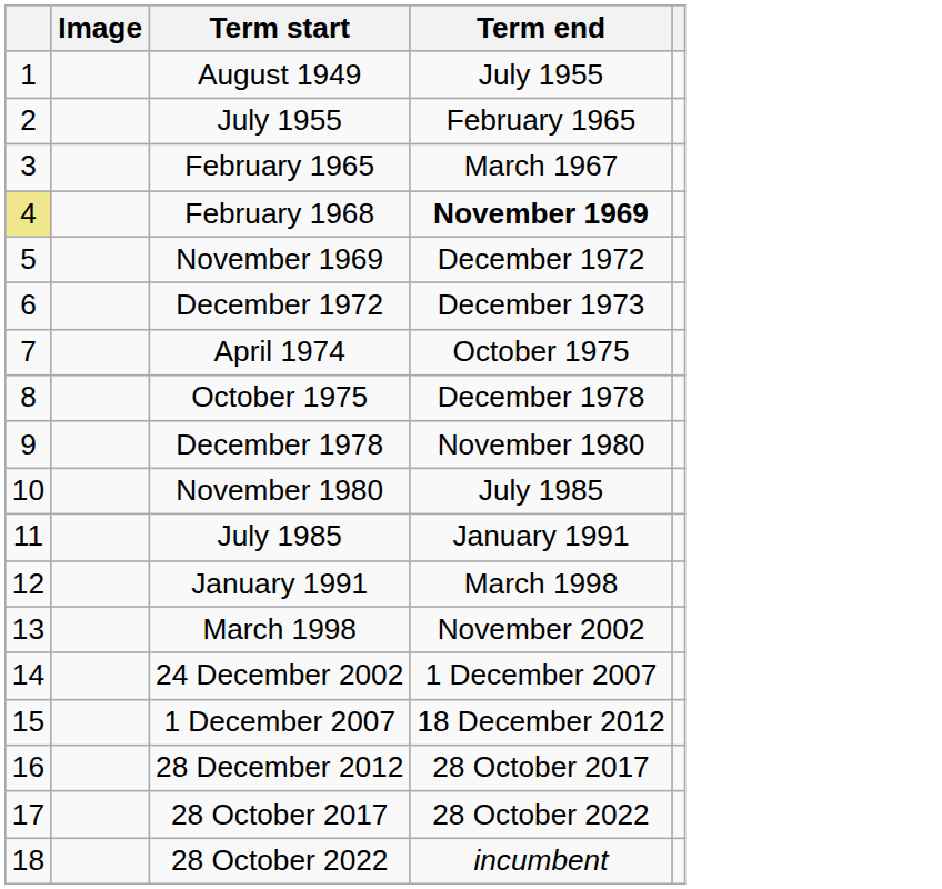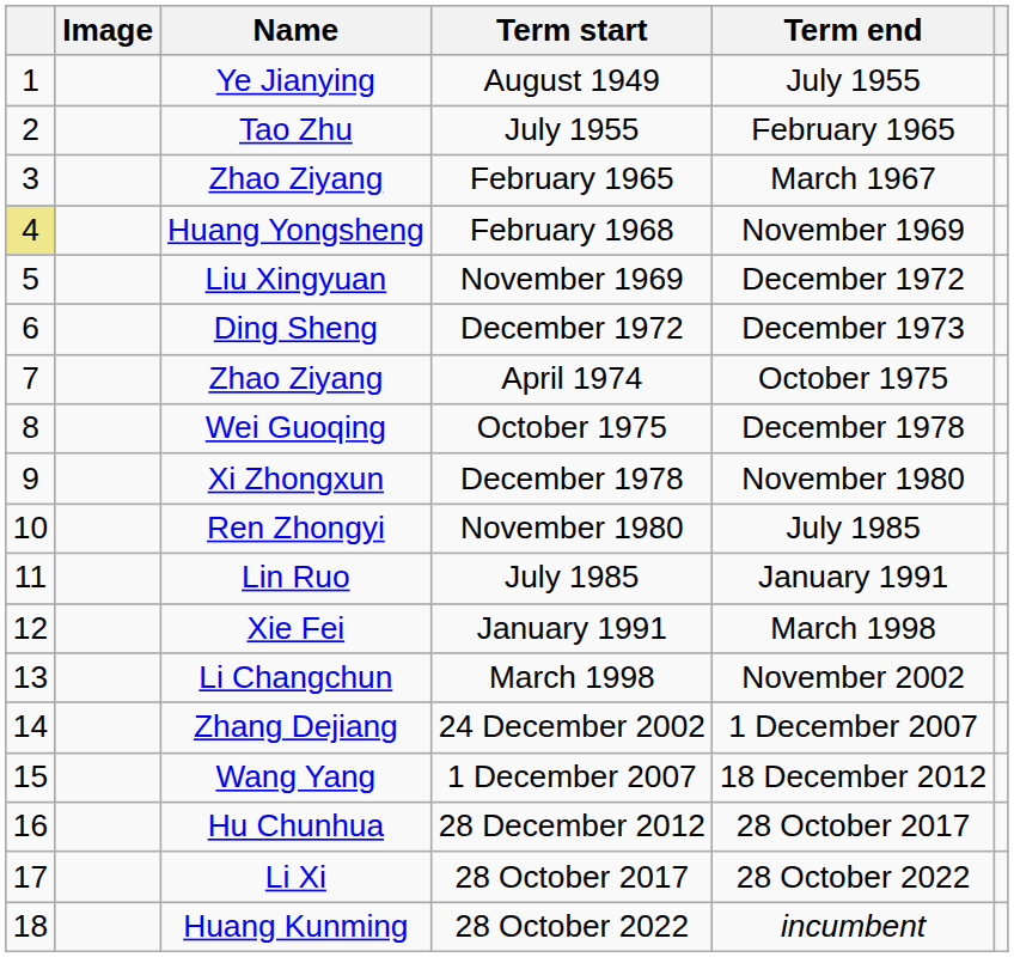 <table class="wikitable" style="text-align:center">
 <tr>
 <th></th>
 <th>Image</th>
+<th>Name</th>
 <th>Term start</th>
 <th>Term end</th>
 <th></th>
 </tr>
 <tr>
 <td>1</td>
 <td></td>
+<td><a href='#'>Ye Jianying</a></td>
 <td>August 1949</td>
 <td>July 1955</td>
 <td></td>
 </tr>
 <tr>
 <td>2</td>
 <td></td>
+<td><a href='#'>Tao Zhu</a></td>
 <td>July 1955</td>
 <td>February 1965</td>
 <td></td>
 </tr>
 <tr>
 <td>3</td>
 <td></td>
+<td><a href='#'>Zhao Ziyang</a></td>
 <td>February 1965</td>
 <td>March 1967</td>
 <td></td>
 </tr>
 <tr>
 <td style="background: khaki;">4</td>
 <td></td>
+<td><a href='#'>Huang Yongsheng</a></td>
 <td>February 1968</td>
-<td><strong>November 1969</strong></td>
+<td>November 1969</td>
 <td></td>
 </tr>
 <tr>
 <td>5</td>
 <td></td>
+<td><a href='#'>Liu Xingyuan</a></td>
 <td>November 1969</td>
 <td>December 1972</td>
 <td></td>
 </tr>
 <tr>
 <td>6</td>
 <td></td>
+<td><a href='#'>Ding Sheng</a></td>
 <td>December 1972</td>
 <td>December 1973</td>
 <td></td>
 </tr>
 <tr>
 <td>7</td>
 <td></td>
+<td><a href='#'>Zhao Ziyang</a></td>
 <td>April 1974</td>
 <td>October 1975</td>
 <td></td>
 </tr>
 <tr>
 <td>8</td>
 <td></td>
+<td><a href='#'>Wei Guoqing</a></td>
 <td>October 1975</td>
 <td>December 1978</td>
 <td></td>
 </tr>
 <tr>
 <td>9</td>
 <td></td>
+<td><a href='#'>Xi Zhongxun</a></td>
 <td>December 1978</td>
 <td>November 1980</td>
 <td></td>
 </tr>
 <tr>
 <td>10</td>
 <td></td>
+<td><a href='#'>Ren Zhongyi</a></td>
 <td>November 1980</td>
 <td>July 1985</td>
 <td></td>
 </tr>
 <tr>
 <td>11</td>
 <td></td>
+<td><a href='#'>Lin Ruo</a></td>
 <td>July 1985</td>
 <td>January 1991</td>
 <td></td>
 </tr>
 <tr>
 <td>12</td>
 <td></td>
+<td><a href='#'>Xie Fei</a></td>
 <td>January 1991</td>
 <td>March 1998</td>
 <td></td>
 </tr>
 <tr>
 <td>13</td>
 <td></td>
+<td><a href='#'>Li Changchun</a></td>
 <td>March 1998</td>
 <td>November 2002</td>
 <td></td>
 </tr>
 <tr>
 <td>14</td>
 <td></td>
+<td><a href='#'>Zhang Dejiang</a></td>
 <td>24 December 2002</td>
 <td>1 December 2007</td>
 <td></td>
 </tr>
 <tr>
 <td>15</td>
 <td></td>
+<td><a href='#'>Wang Yang</a></td>
 <td>1 December 2007</td>
 <td>18 December 2012</td>
 <td></td>
 </tr>
 <tr>
 <td>16</td>
 <td></td>
+<td><a href='#'>Hu Chunhua</a></td>
 <td>28 December 2012</td>
 <td>28 October 2017</td>
 <td></td>
 </tr>
 <tr>
 <td>17</td>
 <td></td>
+<td><a href='#'>Li Xi</a></td>
 <td>28 October 2017</td>
 <td>28 October 2022</td>
 <td></td>
 </tr>
 <tr>
 <td>18</td>
 <td></td>
+<td><a href='#'>Huang Kunming</a></td>
 <td>28 October 2022</td>
 <td><em>incumbent</em></td>
 <td></td>
 </tr>
 </table>
